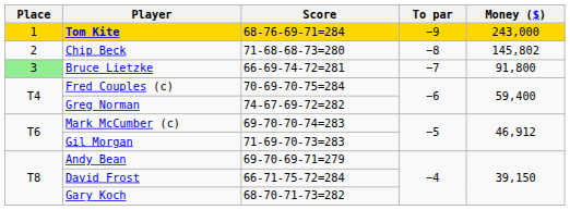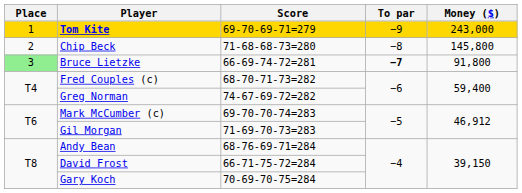 <table class="wikitable" style="width:50em;margin-bottom:0;">
 <tr>
 <th>Place</th>
 <th>Player</th>
 <th>Score</th>
 <th>To par</th>
 <th>Money (<a href='#'>$</a>)</th>
 </tr>
 <tr style="background:gold">
 <td align=center>1</td>
 <td> <strong><a href='#'>Tom Kite</a></strong></td>
-<td>68-76-69-71=284</td>
+<td>69-70-69-71=279</td>
 <td align=center>−9</td>
 <td align=center>243,000</td>
 </tr>
 <tr>
 <td align=center>2</td>
 <td> <a href='#'>Chip Beck</a></td>
 <td>71-68-68-73=280</td>
 <td align=center>−8</td>
-<td align=center>145,802</td>
+<td align=center>145,800</td>
 </tr>
 <tr>
 <td align=center style="background: lightgreen;">3</td>
 <td> <a href='#'>Bruce Lietzke</a></td>
 <td>66-69-74-72=281</td>
-<td align=center>−7</td>
+<td align=center><strong>−7</strong></td>
 <td align=center>91,800</td>
 </tr>
 <tr>
 <td rowspan=2 align=center>T4</td>
 <td> <a href='#'>Fred Couples</a> (c)</td>
-<td>70-69-70-75=284</td>
+<td>68-70-71-73=282</td>
 <td rowspan=2 align=center>−6</td>
 <td rowspan=2 align=center>59,400</td>
 </tr>
 <tr>
 <td> <a href='#'>Greg Norman</a></td>
 <td>74-67-69-72=282</td>
 </tr>
 <tr>
 <td rowspan=2 align=center>T6</td>
 <td> <a href='#'>Mark McCumber</a> (c)</td>
 <td>69-70-70-74=283</td>
 <td rowspan=2 align=center>−5</td>
 <td rowspan=2 align=center>46,912</td>
 </tr>
 <tr>
 <td> <a href='#'>Gil Morgan</a></td>
 <td>71-69-70-73=283</td>
 </tr>
 <tr>
 <td rowspan=3 align=center>T8</td>
 <td> <a href='#'>Andy Bean</a></td>
-<td>69-70-69-71=279</td>
+<td>68-76-69-71=284</td>
 <td rowspan=3 align=center>−4</td>
 <td rowspan=3 align=center>39,150</td>
 </tr>
 <tr>
 <td> <a href='#'>David Frost</a></td>
 <td>66-71-75-72=284</td>
 </tr>
 <tr>
 <td> <a href='#'>Gary Koch</a></td>
-<td>68-70-71-73=282</td>
+<td>70-69-70-75=284</td>
 </tr>
 </table>
